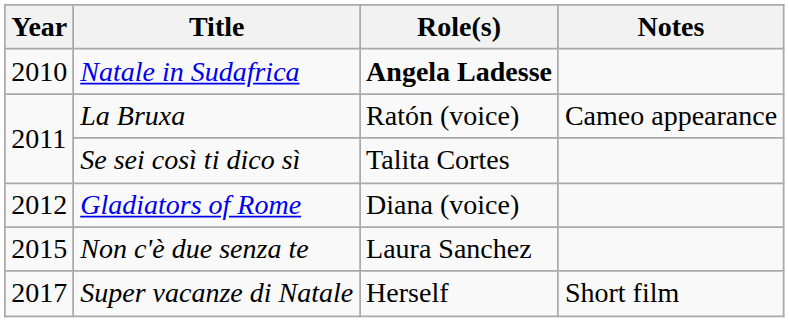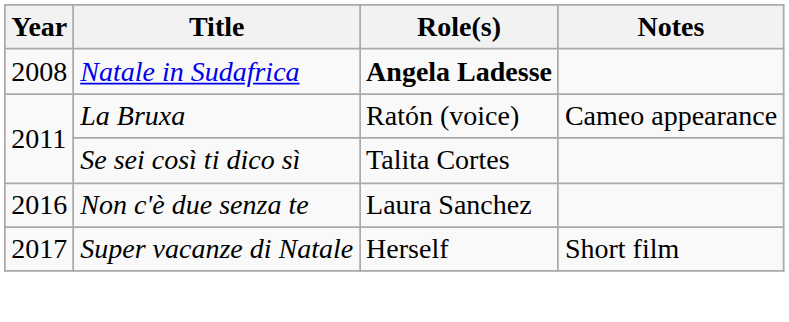 <table class="wikitable plainrowheaders sortable">
 <tr>
 <th scope="col">Year</th>
 <th scope="col">Title</th>
 <th scope="col">Role(s)</th>
 <th scope="col" class="unsortable">Notes</th>
 </tr>
 <tr>
-<td>2010</td>
+<td>2008</td>
 <td><em><a href='#'>Natale in Sudafrica</a></em></td>
 <td><strong>Angela Ladesse</strong></td>
 <td></td>
 </tr>
 <tr>
 <td rowspan="2">2011</td>
 <td><em>La Bruxa</em></td>
 <td>Ratón (voice)</td>
 <td>Cameo appearance</td>
 </tr>
 <tr>
 <td><em>Se sei così ti dico sì</em></td>
 <td>Talita Cortes</td>
 <td></td>
 </tr>
 <tr>
-<td>2012</td>
-<td><em><a href='#'>Gladiators of Rome</a></em></td>
-<td>Diana (voice)</td>
-<td></td>
-</tr>
-<tr>
-<td>2015</td>
+<td>2016</td>
 <td><em>Non c'è due senza te</em></td>
 <td>Laura Sanchez</td>
 <td></td>
 </tr>
 <tr>
 <td>2017</td>
 <td><em>Super vacanze di Natale</em></td>
 <td>Herself</td>
 <td>Short film</td>
 </tr>
 </table>
